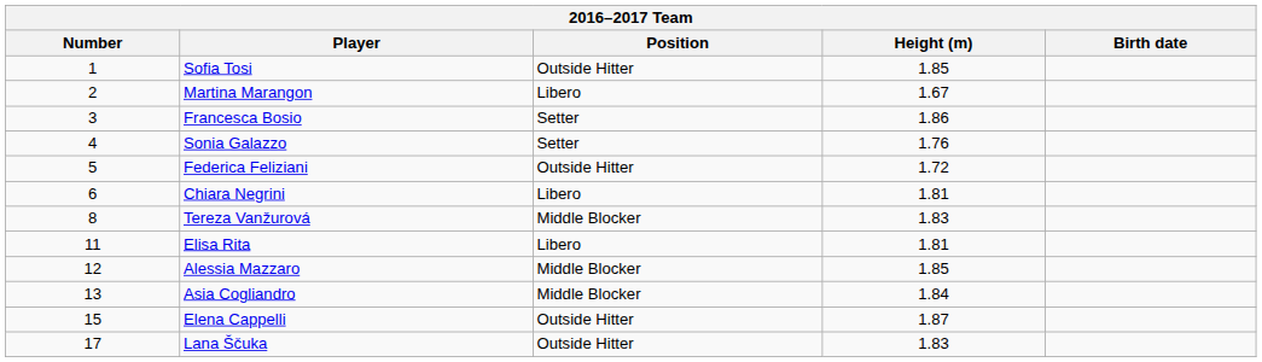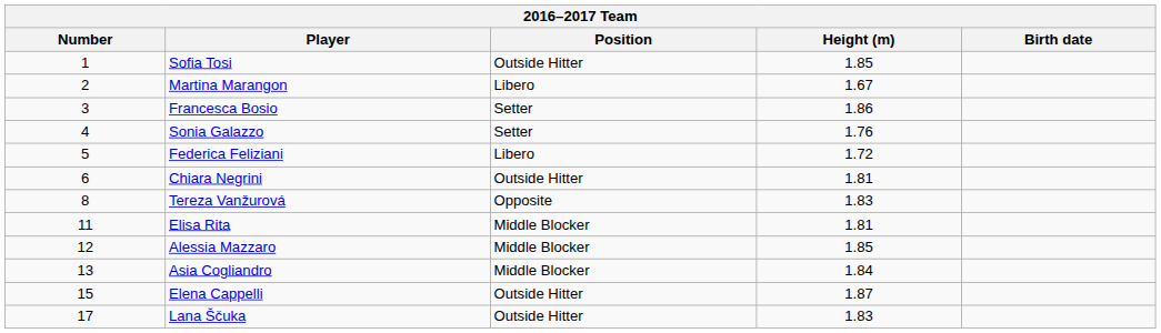 <table class="wikitable collapsible collapsed" style="width:100%;">
 <tr>
 <th colspan=5><strong>2016–2017 Team</strong></th>
 </tr>
 <tr>
 <th>Number</th>
 <th>Player</th>
 <th>Position</th>
 <th>Height (m)</th>
 <th>Birth date</th>
 </tr>
 <tr>
 <td align=center>1</td>
 <td> <a href='#'>Sofia Tosi</a></td>
 <td>Outside Hitter</td>
 <td align=center>1.85</td>
 <td></td>
 </tr>
 <tr>
 <td align=center>2</td>
 <td> <a href='#'>Martina Marangon</a></td>
 <td>Libero</td>
 <td align=center>1.67</td>
 <td></td>
 </tr>
 <tr>
 <td align=center>3</td>
 <td> <a href='#'>Francesca Bosio</a></td>
 <td>Setter</td>
 <td align=center>1.86</td>
 <td></td>
 </tr>
 <tr>
 <td align=center>4</td>
 <td> <a href='#'>Sonia Galazzo</a></td>
 <td>Setter</td>
 <td align=center>1.76</td>
 <td></td>
 </tr>
 <tr>
 <td align=center>5</td>
 <td> <a href='#'>Federica Feliziani</a></td>
-<td>Outside Hitter</td>
+<td>Libero</td>
 <td align=center>1.72</td>
 <td></td>
 </tr>
 <tr>
 <td align=center>6</td>
 <td> <a href='#'>Chiara Negrini</a></td>
-<td>Libero</td>
+<td>Outside Hitter</td>
 <td align=center>1.81</td>
 <td></td>
 </tr>
 <tr>
 <td align=center>8</td>
 <td> <a href='#'>Tereza Vanžurová</a></td>
-<td>Middle Blocker</td>
+<td>Opposite</td>
 <td align=center>1.83</td>
 <td></td>
 </tr>
 <tr>
 <td align=center>11</td>
 <td> <a href='#'>Elisa Rita</a></td>
-<td>Libero</td>
+<td>Middle Blocker</td>
 <td align=center>1.81</td>
 <td></td>
 </tr>
 <tr>
 <td align=center>12</td>
 <td> <a href='#'>Alessia Mazzaro</a></td>
 <td>Middle Blocker</td>
 <td align=center>1.85</td>
 <td></td>
 </tr>
 <tr>
 <td align=center>13</td>
 <td> <a href='#'>Asia Cogliandro</a></td>
 <td>Middle Blocker</td>
 <td align=center>1.84</td>
 <td></td>
 </tr>
 <tr>
 <td align=center>15</td>
 <td> <a href='#'>Elena Cappelli</a></td>
 <td>Outside Hitter</td>
 <td align=center>1.87</td>
 <td></td>
 </tr>
 <tr>
 <td align=center>17</td>
 <td> <a href='#'>Lana Ščuka</a></td>
 <td>Outside Hitter</td>
 <td align=center>1.83</td>
 <td></td>
 </tr>
 </table>
